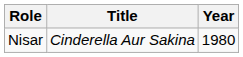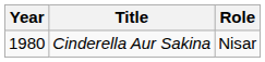 <table class="wikitable sortable plainrowheaders">
 <tr style="text-align:center;">
+<th scope="col">Year</th>
+<th scope="col">Title</th>
 <th scope="col">Role</th>
-<th scope="col">Title</th>
-<th scope="col">Year</th>
 </tr>
 <tr>
+<td>1980</td>
+<td><em>Cinderella Aur Sakina</em></td>
 <td>Nisar</td>
-<td><em>Cinderella Aur Sakina</em></td>
-<td>1980</td>
 </tr>
 </table>
